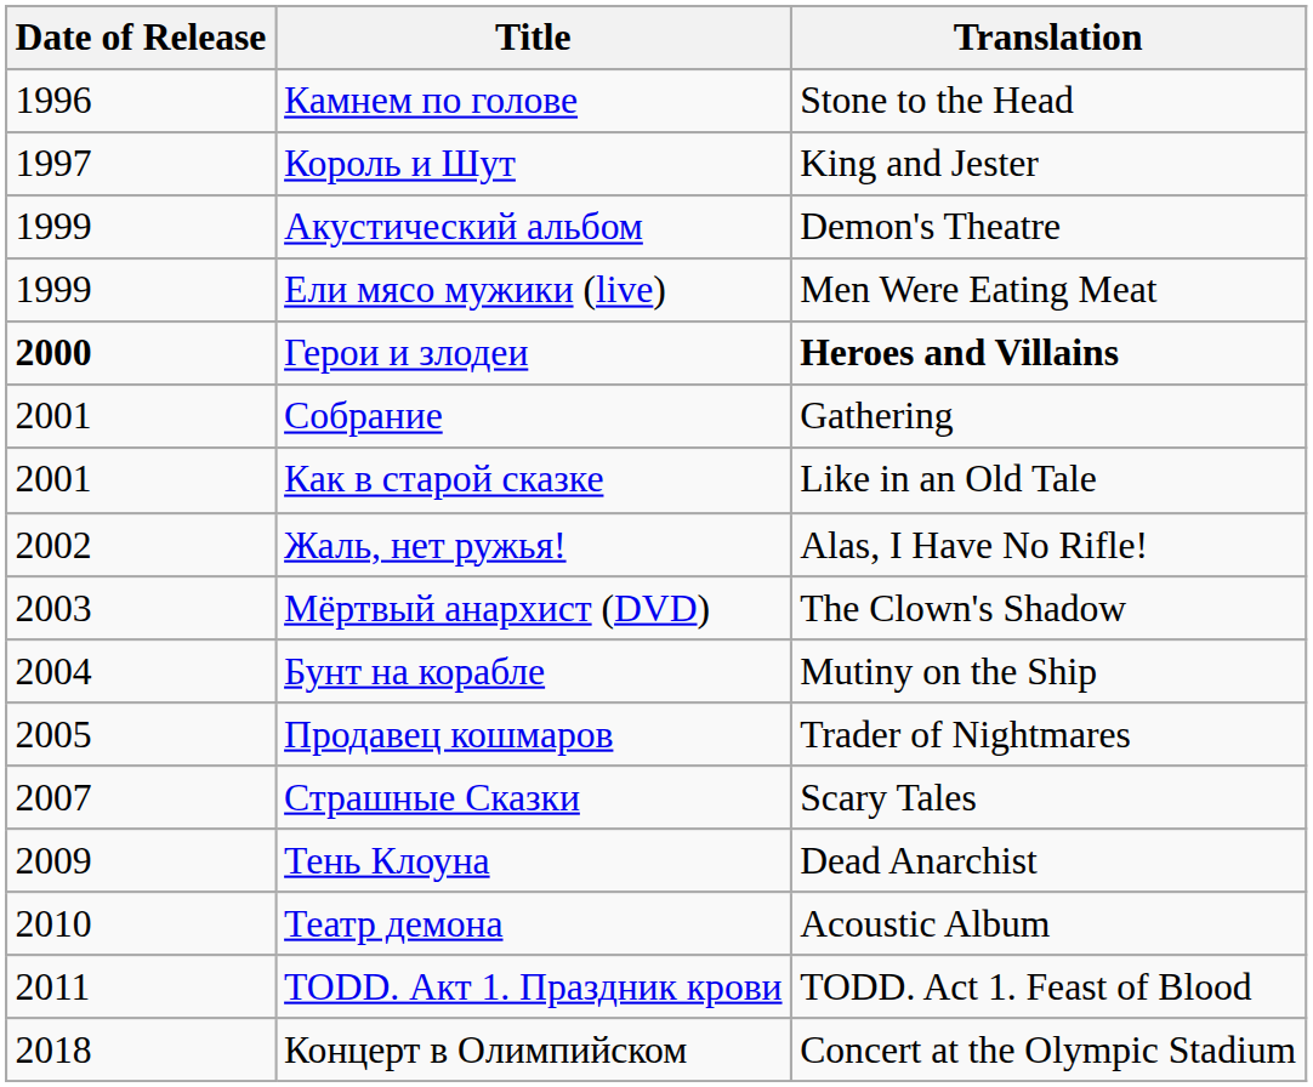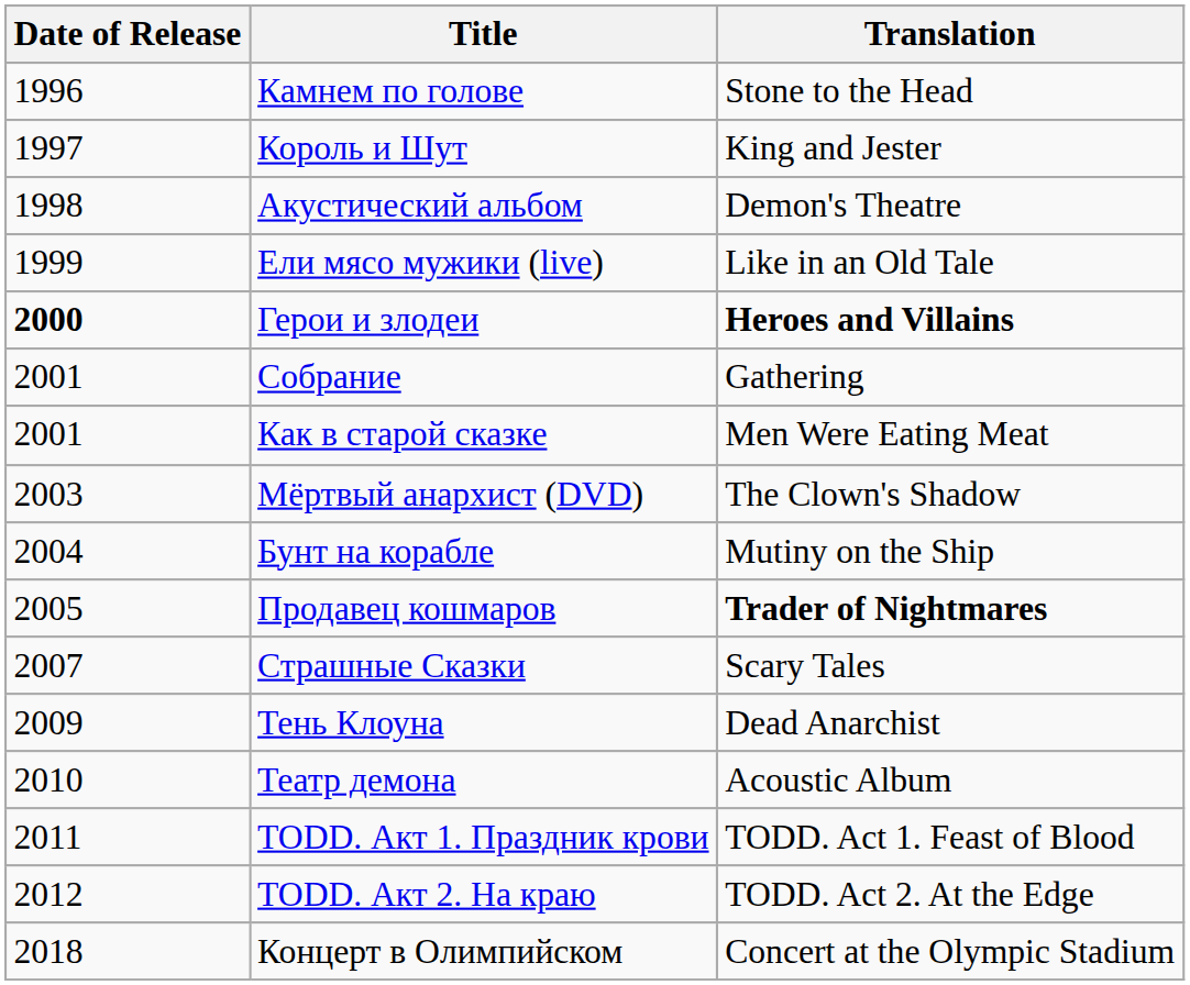 <table class="wikitable" style="font-size:95%;">
 <tr>
 <th>Date of Release</th>
 <th>Title</th>
 <th>Translation</th>
 </tr>
 <tr>
 <td>1996</td>
 <td><a href='#'>Камнем по голове</a></td>
 <td>Stone to the Head</td>
 </tr>
 <tr>
 <td>1997</td>
 <td><a href='#'>Король и Шут</a></td>
 <td>King and Jester</td>
 </tr>
 <tr>
-<td>1999</td>
+<td>1998</td>
 <td><a href='#'>Акустический альбом</a></td>
 <td>Demon's Theatre</td>
 </tr>
 <tr>
 <td>1999</td>
 <td><a href='#'>Ели мясо мужики</a> (<a href='#'>live</a>)</td>
-<td>Men Were Eating Meat</td>
+<td>Like in an Old Tale</td>
 </tr>
 <tr>
 <td><strong>2000</strong></td>
 <td><a href='#'>Герои и злодеи</a></td>
 <td><strong>Heroes and Villains</strong></td>
 </tr>
 <tr>
 <td>2001</td>
 <td><a href='#'>Собрание</a></td>
 <td>Gathering</td>
 </tr>
 <tr>
 <td>2001</td>
 <td><a href='#'>Как в старой сказке</a></td>
-<td>Like in an Old Tale</td>
-</tr>
-<tr>
-<td>2002</td>
-<td><a href='#'>Жаль, нет ружья!</a></td>
-<td>Alas, I Have No Rifle!</td>
+<td>Men Were Eating Meat</td>
 </tr>
 <tr>
 <td>2003</td>
 <td><a href='#'>Мёртвый анархист</a> (<a href='#'>DVD</a>)</td>
 <td>The Clown's Shadow</td>
 </tr>
 <tr>
 <td>2004</td>
 <td><a href='#'>Бунт на корабле</a></td>
 <td>Mutiny on the Ship</td>
 </tr>
 <tr>
 <td>2005</td>
 <td><a href='#'>Продавец кошмаров</a></td>
-<td>Trader of Nightmares</td>
+<td><strong>Trader of Nightmares</strong></td>
 </tr>
 <tr>
 <td>2007</td>
 <td><a href='#'>Страшные Сказки</a></td>
 <td>Scary Tales</td>
 </tr>
 <tr>
 <td>2009</td>
 <td><a href='#'>Тень Клоуна</a></td>
 <td>Dead Anarchist</td>
 </tr>
 <tr>
 <td>2010</td>
 <td><a href='#'>Театр демона</a></td>
 <td>Acoustic Album</td>
 </tr>
 <tr>
 <td>2011</td>
 <td><a href='#'>TODD. Акт 1. Праздник крови</a></td>
 <td>TODD. Act 1. Feast of Blood</td>
 </tr>
 <tr>
+<td>2012</td>
+<td><a href='#'>TODD. Акт 2. На краю</a></td>
+<td>TODD. Act 2. At the Edge</td>
+</tr>
+<tr>
 <td>2018</td>
 <td>Концерт в Олимпийском</td>
 <td>Concert at the Olympic Stadium</td>
 </tr>
 </table>
